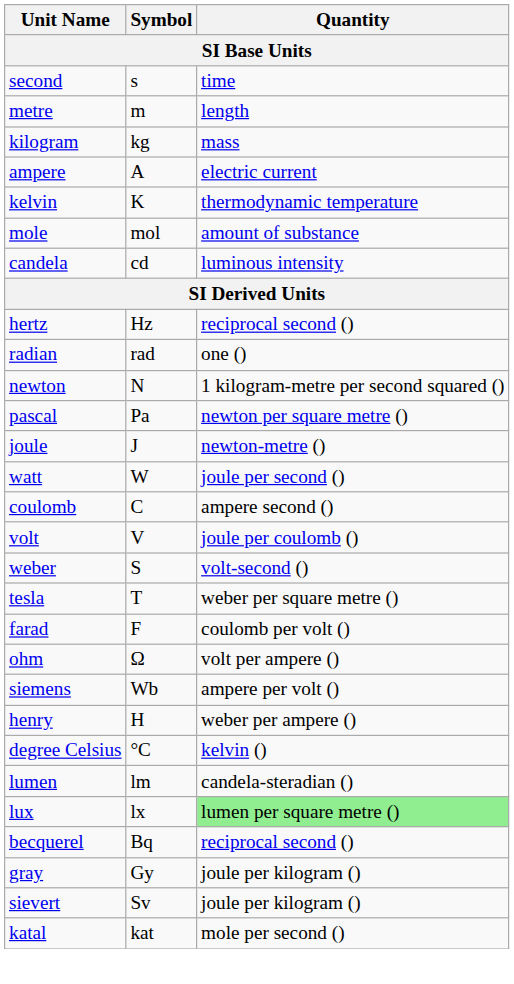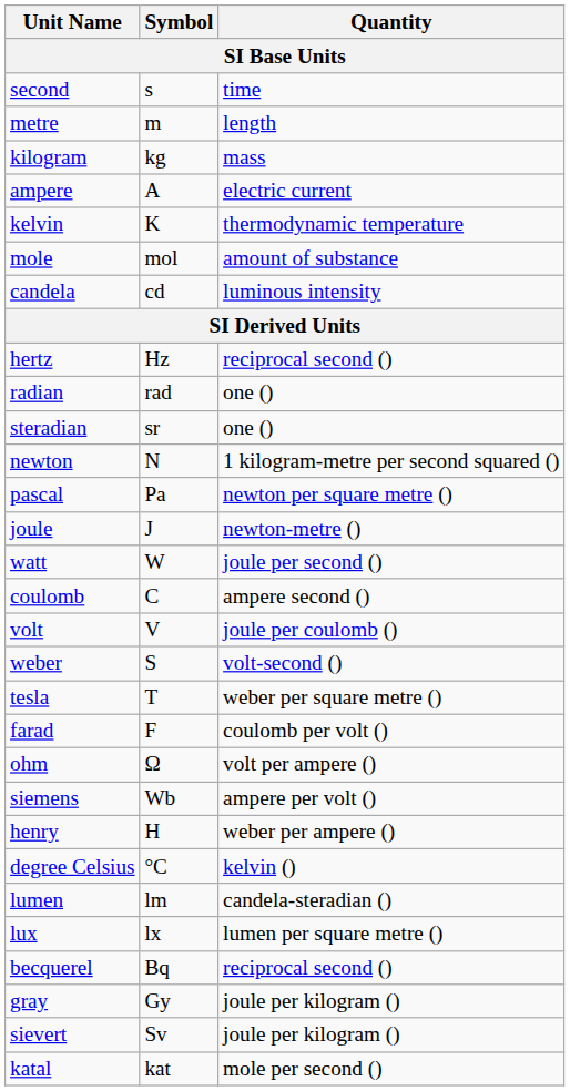 <table class="wikitable">
 <tr>
 <th>Unit Name</th>
 <th>Symbol</th>
 <th>Quantity</th>
 </tr>
 <tr>
 <th colspan="3">SI Base Units</th>
 </tr>
 <tr>
 <td><a href='#'>second</a></td>
 <td>s</td>
 <td><a href='#'>time</a></td>
 </tr>
 <tr>
 <td><a href='#'>metre</a></td>
 <td>m</td>
 <td><a href='#'>length</a></td>
 </tr>
 <tr>
 <td><a href='#'>kilogram</a></td>
 <td>kg</td>
 <td><a href='#'>mass</a></td>
 </tr>
 <tr>
 <td><a href='#'>ampere</a></td>
 <td>A</td>
 <td><a href='#'>electric current</a></td>
 </tr>
 <tr>
 <td><a href='#'>kelvin</a></td>
 <td>K</td>
 <td><a href='#'>thermodynamic temperature</a></td>
 </tr>
 <tr>
 <td><a href='#'>mole</a></td>
 <td>mol</td>
 <td><a href='#'>amount of substance</a></td>
 </tr>
 <tr>
 <td><a href='#'>candela</a></td>
 <td>cd</td>
 <td><a href='#'>luminous intensity</a></td>
 </tr>
 <tr>
 <th colspan="3">SI Derived Units</th>
 </tr>
 <tr>
 <td><a href='#'>hertz</a></td>
 <td>Hz</td>
 <td><a href='#'>reciprocal second</a> ()</td>
 </tr>
 <tr>
 <td><a href='#'>radian</a></td>
 <td>rad</td>
+<td>one ()</td>
+</tr>
+<tr>
+<td><a href='#'>steradian</a></td>
+<td>sr</td>
 <td>one ()</td>
 </tr>
 <tr>
 <td><a href='#'>newton</a></td>
 <td>N</td>
 <td>1 kilogram-metre per second squared ()</td>
 </tr>
 <tr>
 <td><a href='#'>pascal</a></td>
 <td>Pa</td>
 <td><a href='#'>newton per square metre</a> ()</td>
 </tr>
 <tr>
 <td><a href='#'>joule</a></td>
 <td>J</td>
 <td><a href='#'>newton-metre</a> ()</td>
 </tr>
 <tr>
 <td><a href='#'>watt</a></td>
 <td>W</td>
 <td><a href='#'>joule per second</a> ()</td>
 </tr>
 <tr>
 <td><a href='#'>coulomb</a></td>
 <td>C</td>
 <td>ampere second ()</td>
 </tr>
 <tr>
 <td><a href='#'>volt</a></td>
 <td>V</td>
 <td><a href='#'>joule per coulomb</a> ()</td>
 </tr>
 <tr>
 <td><a href='#'>weber</a></td>
 <td>S</td>
 <td><a href='#'>volt-second</a> ()</td>
 </tr>
 <tr>
 <td><a href='#'>tesla</a></td>
 <td>T</td>
 <td>weber per square metre ()</td>
 </tr>
 <tr>
 <td><a href='#'>farad</a></td>
 <td>F</td>
 <td>coulomb per volt ()</td>
 </tr>
 <tr>
 <td><a href='#'>ohm</a></td>
 <td>Ω</td>
 <td>volt per ampere ()</td>
 </tr>
 <tr>
 <td><a href='#'>siemens</a></td>
 <td>Wb</td>
 <td>ampere per volt ()</td>
 </tr>
 <tr>
 <td><a href='#'>henry</a></td>
 <td>H</td>
 <td>weber per ampere ()</td>
 </tr>
 <tr>
 <td><a href='#'>degree Celsius</a></td>
 <td>°C</td>
 <td><a href='#'>kelvin</a> ()</td>
 </tr>
 <tr>
 <td><a href='#'>lumen</a></td>
 <td>lm</td>
 <td>candela-steradian ()</td>
 </tr>
 <tr>
 <td><a href='#'>lux</a></td>
 <td>lx</td>
-<td style="background: lightgreen;">lumen per square metre ()</td>
+<td>lumen per square metre ()</td>
 </tr>
 <tr>
 <td><a href='#'>becquerel</a></td>
 <td>Bq</td>
 <td><a href='#'>reciprocal second</a> ()</td>
 </tr>
 <tr>
 <td><a href='#'>gray</a></td>
 <td>Gy</td>
 <td>joule per kilogram ()</td>
 </tr>
 <tr>
 <td><a href='#'>sievert</a></td>
 <td>Sv</td>
 <td>joule per kilogram ()</td>
 </tr>
 <tr>
 <td><a href='#'>katal</a></td>
 <td>kat</td>
 <td>mole per second ()</td>
 </tr>
 </table>
